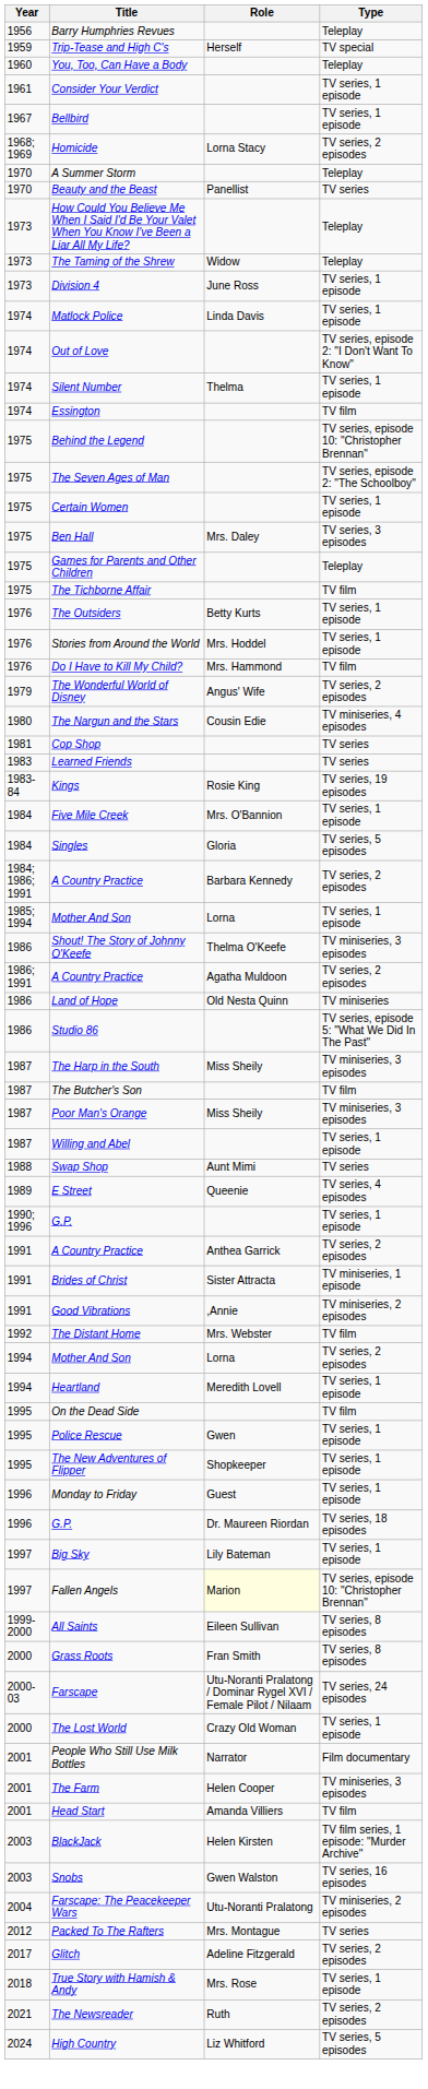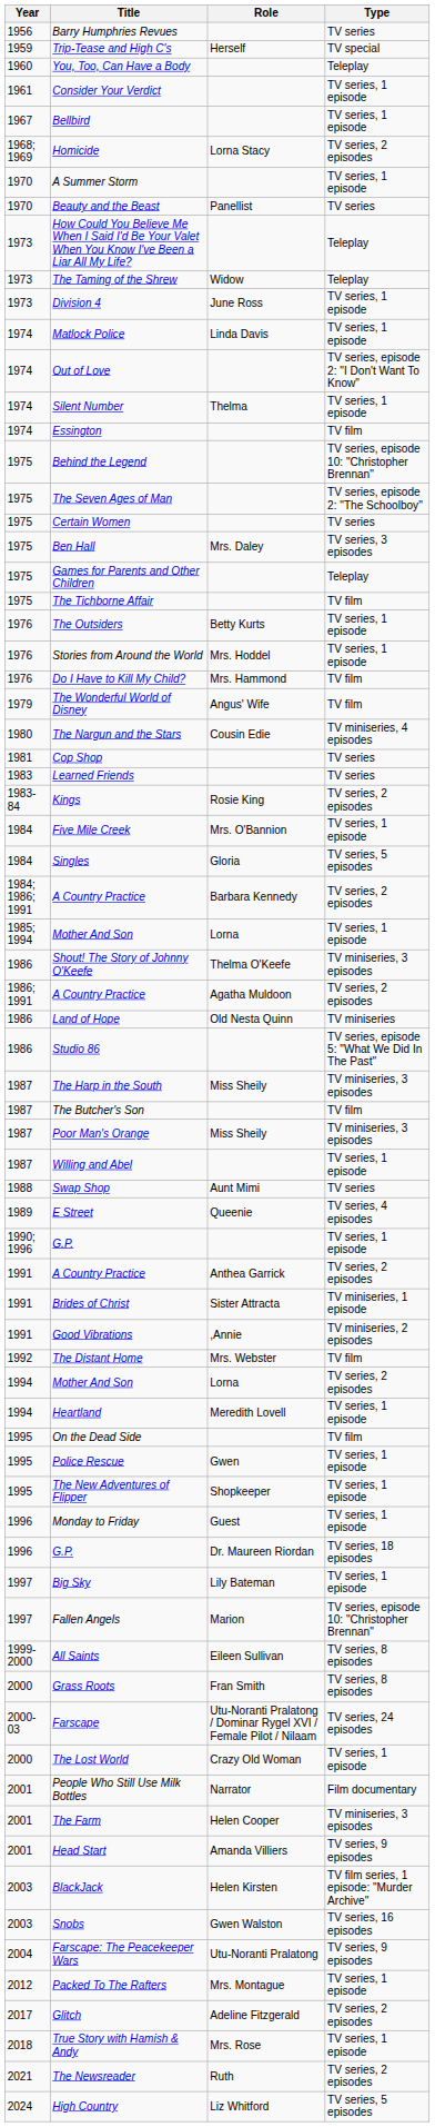 <table class="wikitable">
 <tr>
 <th>Year</th>
 <th>Title</th>
 <th>Role</th>
 <th>Type</th>
 </tr>
 <tr>
 <td>1956</td>
 <td><em>Barry Humphries Revues</em></td>
 <td></td>
-<td>Teleplay</td>
+<td>TV series</td>
 </tr>
 <tr>
 <td>1959</td>
 <td><em><a href='#'>Trip-Tease and High C's</a></em></td>
 <td>Herself</td>
 <td>TV special</td>
 </tr>
 <tr>
 <td>1960</td>
 <td><em><a href='#'>You, Too, Can Have a Body</a></em></td>
 <td></td>
 <td>Teleplay</td>
 </tr>
 <tr>
 <td>1961</td>
 <td><em><a href='#'>Consider Your Verdict</a></em></td>
 <td></td>
 <td>TV series, 1 episode</td>
 </tr>
 <tr>
 <td>1967</td>
 <td><em><a href='#'>Bellbird</a></em></td>
 <td></td>
 <td>TV series, 1 episode</td>
 </tr>
 <tr>
 <td>1968; 1969</td>
 <td><em><a href='#'>Homicide</a></em></td>
 <td>Lorna Stacy</td>
 <td>TV series, 2 episodes</td>
 </tr>
 <tr>
 <td>1970</td>
 <td><em>A Summer Storm</em></td>
 <td></td>
-<td>Teleplay</td>
+<td>TV series, 1 episode</td>
 </tr>
 <tr>
 <td>1970</td>
 <td><em><a href='#'>Beauty and the Beast</a></em></td>
 <td>Panellist</td>
 <td>TV series</td>
 </tr>
 <tr>
 <td>1973</td>
 <td><em><a href='#'>How Could You Believe Me When I Said I'd Be Your Valet When You Know I've Been a Liar All My Life?</a></em></td>
 <td></td>
 <td>Teleplay</td>
 </tr>
 <tr>
 <td>1973</td>
 <td><em><a href='#'>The Taming of the Shrew</a></em></td>
 <td>Widow</td>
 <td>Teleplay</td>
 </tr>
 <tr>
 <td>1973</td>
 <td><em><a href='#'>Division 4</a></em></td>
 <td>June Ross</td>
 <td>TV series, 1 episode</td>
 </tr>
 <tr>
 <td>1974</td>
 <td><em><a href='#'>Matlock Police</a></em></td>
 <td>Linda Davis</td>
 <td>TV series, 1 episode</td>
 </tr>
 <tr>
 <td>1974</td>
 <td><em><a href='#'>Out of Love</a></em></td>
 <td></td>
 <td>TV series, episode 2: "I Don't Want To Know"</td>
 </tr>
 <tr>
 <td>1974</td>
 <td><em><a href='#'>Silent Number</a></em></td>
 <td>Thelma</td>
 <td>TV series, 1 episode</td>
 </tr>
 <tr>
 <td>1974</td>
 <td><em><a href='#'>Essington</a></em></td>
 <td></td>
 <td>TV film</td>
 </tr>
 <tr>
 <td>1975</td>
 <td><em><a href='#'>Behind the Legend</a></em></td>
 <td></td>
 <td>TV series, episode 10: "Christopher Brennan"</td>
 </tr>
 <tr>
 <td>1975</td>
 <td><em><a href='#'>The Seven Ages of Man</a></em></td>
 <td></td>
 <td>TV series, episode 2: "The Schoolboy"</td>
 </tr>
 <tr>
 <td>1975</td>
 <td><em><a href='#'>Certain Women</a></em></td>
 <td></td>
-<td>TV series, 1 episode</td>
+<td>TV series</td>
 </tr>
 <tr>
 <td>1975</td>
 <td><em><a href='#'>Ben Hall</a></em></td>
 <td>Mrs. Daley</td>
 <td>TV series, 3 episodes</td>
 </tr>
 <tr>
 <td>1975</td>
 <td><em><a href='#'>Games for Parents and Other Children</a></em></td>
 <td></td>
 <td>Teleplay</td>
 </tr>
 <tr>
 <td>1975</td>
 <td><em><a href='#'>The Tichborne Affair</a></em></td>
 <td></td>
 <td>TV film</td>
 </tr>
 <tr>
 <td>1976</td>
 <td><em><a href='#'>The Outsiders</a></em></td>
 <td>Betty Kurts</td>
 <td>TV series, 1 episode</td>
 </tr>
 <tr>
 <td>1976</td>
 <td><em>Stories from Around the World</em></td>
 <td>Mrs. Hoddel</td>
 <td>TV series, 1 episode</td>
 </tr>
 <tr>
 <td>1976</td>
 <td><em><a href='#'>Do I Have to Kill My Child?</a></em></td>
 <td>Mrs. Hammond</td>
 <td>TV film</td>
 </tr>
 <tr>
 <td>1979</td>
 <td><em><a href='#'>The Wonderful World of Disney</a></em></td>
 <td>Angus' Wife</td>
-<td>TV series, 2 episodes</td>
+<td>TV film</td>
 </tr>
 <tr>
 <td>1980</td>
 <td><em><a href='#'>The Nargun and the Stars</a></em></td>
 <td>Cousin Edie</td>
 <td>TV miniseries, 4 episodes</td>
 </tr>
 <tr>
 <td>1981</td>
 <td><em><a href='#'>Cop Shop</a></em></td>
 <td></td>
 <td>TV series</td>
 </tr>
 <tr>
 <td>1983</td>
 <td><em><a href='#'>Learned Friends</a></em></td>
 <td></td>
 <td>TV series</td>
 </tr>
 <tr>
 <td>1983-84</td>
 <td><em><a href='#'>Kings</a></em></td>
 <td>Rosie King</td>
-<td>TV series, 19 episodes</td>
+<td>TV series, 2 episodes</td>
 </tr>
 <tr>
 <td>1984</td>
 <td><em><a href='#'>Five Mile Creek</a></em></td>
 <td>Mrs. O'Bannion</td>
 <td>TV series, 1 episode</td>
 </tr>
 <tr>
 <td>1984</td>
 <td><em><a href='#'>Singles</a></em></td>
 <td>Gloria</td>
 <td>TV series, 5 episodes</td>
 </tr>
 <tr>
 <td>1984; 1986; 1991</td>
 <td><em><a href='#'>A Country Practice</a></em></td>
 <td>Barbara Kennedy</td>
 <td>TV series, 2 episodes</td>
 </tr>
 <tr>
 <td>1985; 1994</td>
 <td><em><a href='#'>Mother And Son</a></em></td>
 <td>Lorna</td>
 <td>TV series, 1 episode</td>
 </tr>
 <tr>
 <td>1986</td>
 <td><em><a href='#'>Shout! The Story of Johnny O'Keefe</a></em></td>
 <td>Thelma O'Keefe</td>
 <td>TV miniseries, 3 episodes</td>
 </tr>
 <tr>
 <td>1986; 1991</td>
 <td><em><a href='#'>A Country Practice</a></em></td>
 <td>Agatha Muldoon</td>
 <td>TV series, 2 episodes</td>
 </tr>
 <tr>
 <td>1986</td>
 <td><em><a href='#'>Land of Hope</a></em></td>
 <td>Old Nesta Quinn</td>
 <td>TV miniseries</td>
 </tr>
 <tr>
 <td>1986</td>
 <td><em><a href='#'>Studio 86</a></em></td>
 <td></td>
 <td>TV series, episode 5: "What We Did In The Past"</td>
 </tr>
 <tr>
 <td>1987</td>
 <td><em><a href='#'>The Harp in the South</a></em></td>
 <td>Miss Sheily</td>
 <td>TV miniseries, 3 episodes</td>
 </tr>
 <tr>
 <td>1987</td>
 <td><em>The Butcher's Son</em></td>
 <td></td>
 <td>TV film</td>
 </tr>
 <tr>
 <td>1987</td>
 <td><em><a href='#'>Poor Man's Orange</a></em></td>
 <td>Miss Sheily</td>
 <td>TV miniseries, 3 episodes</td>
 </tr>
 <tr>
 <td>1987</td>
 <td><em><a href='#'>Willing and Abel</a></em></td>
 <td></td>
 <td>TV series, 1 episode</td>
 </tr>
 <tr>
 <td>1988</td>
 <td><em><a href='#'>Swap Shop</a></em></td>
 <td>Aunt Mimi</td>
 <td>TV series</td>
 </tr>
 <tr>
 <td>1989</td>
 <td><em><a href='#'>E Street</a></em></td>
 <td>Queenie</td>
 <td>TV series, 4 episodes</td>
 </tr>
 <tr>
 <td>1990; 1996</td>
 <td><em><a href='#'>G.P.</a></em></td>
 <td></td>
 <td>TV series, 1 episode</td>
 </tr>
 <tr>
 <td>1991</td>
 <td><em><a href='#'>A Country Practice</a></em></td>
 <td>Anthea Garrick</td>
 <td>TV series, 2 episodes</td>
 </tr>
 <tr>
 <td>1991</td>
 <td><em><a href='#'>Brides of Christ</a></em></td>
 <td>Sister Attracta</td>
 <td>TV miniseries, 1 episode</td>
 </tr>
 <tr>
 <td>1991</td>
 <td><em><a href='#'>Good Vibrations</a></em></td>
 <td>,Annie</td>
 <td>TV miniseries, 2 episodes</td>
 </tr>
 <tr>
 <td>1992</td>
 <td><em><a href='#'>The Distant Home</a></em></td>
 <td>Mrs. Webster</td>
 <td>TV film</td>
 </tr>
 <tr>
 <td>1994</td>
 <td><em><a href='#'>Mother And Son</a></em></td>
 <td>Lorna</td>
 <td>TV series, 2 episodes</td>
 </tr>
 <tr>
 <td>1994</td>
 <td><em><a href='#'>Heartland</a></em></td>
 <td>Meredith Lovell</td>
 <td>TV series, 1 episode</td>
 </tr>
 <tr>
 <td>1995</td>
 <td><em>On the Dead Side</em></td>
 <td></td>
 <td>TV film</td>
 </tr>
 <tr>
 <td>1995</td>
 <td><em><a href='#'>Police Rescue</a></em></td>
 <td>Gwen</td>
 <td>TV series, 1 episode</td>
 </tr>
 <tr>
 <td>1995</td>
 <td><em><a href='#'>The New Adventures of Flipper</a></em></td>
 <td>Shopkeeper</td>
 <td>TV series, 1 episode</td>
 </tr>
 <tr>
 <td>1996</td>
 <td><em>Monday to Friday</em></td>
 <td>Guest</td>
 <td>TV series, 1 episode</td>
 </tr>
 <tr>
 <td>1996</td>
 <td><em><a href='#'>G.P.</a></em></td>
 <td>Dr. Maureen Riordan</td>
 <td>TV series, 18 episodes</td>
 </tr>
 <tr>
 <td>1997</td>
 <td><em><a href='#'>Big Sky</a></em></td>
 <td>Lily Bateman</td>
 <td>TV series, 1 episode</td>
 </tr>
 <tr>
 <td>1997</td>
 <td><em>Fallen Angels</em></td>
-<td style="background: lightyellow;">Marion</td>
+<td>Marion</td>
 <td>TV series, episode 10: "Christopher Brennan"</td>
 </tr>
 <tr>
 <td>1999-2000</td>
 <td><em><a href='#'>All Saints</a></em></td>
 <td>Eileen Sullivan</td>
 <td>TV series, 8 episodes</td>
 </tr>
 <tr>
 <td>2000</td>
 <td><em><a href='#'>Grass Roots</a></em></td>
 <td>Fran Smith</td>
 <td>TV series, 8 episodes</td>
 </tr>
 <tr>
 <td>2000-03</td>
 <td><em><a href='#'>Farscape</a></em></td>
 <td>Utu-Noranti Pralatong / Dominar Rygel XVI / Female Pilot / Nilaam</td>
 <td>TV series, 24 episodes</td>
 </tr>
 <tr>
 <td>2000</td>
 <td><em><a href='#'>The Lost World</a></em></td>
 <td>Crazy Old Woman</td>
 <td>TV series, 1 episode</td>
 </tr>
 <tr>
 <td>2001</td>
 <td><em>People Who Still Use Milk Bottles</em></td>
 <td>Narrator</td>
 <td>Film documentary</td>
 </tr>
 <tr>
 <td>2001</td>
 <td><em><a href='#'>The Farm</a></em></td>
 <td>Helen Cooper</td>
 <td>TV miniseries, 3 episodes</td>
 </tr>
 <tr>
 <td>2001</td>
 <td><em><a href='#'>Head Start</a></em></td>
 <td>Amanda Villiers</td>
-<td>TV film</td>
+<td>TV series, 9 episodes</td>
 </tr>
 <tr>
 <td>2003</td>
 <td><em><a href='#'>BlackJack</a></em></td>
 <td>Helen Kirsten</td>
 <td>TV film series, 1 episode: "Murder Archive"</td>
 </tr>
 <tr>
 <td>2003</td>
 <td><em><a href='#'>Snobs</a></em></td>
 <td>Gwen Walston</td>
 <td>TV series, 16 episodes</td>
 </tr>
 <tr>
 <td>2004</td>
 <td><em><a href='#'>Farscape: The Peacekeeper Wars</a></em></td>
 <td>Utu-Noranti Pralatong</td>
-<td>TV miniseries, 2 episodes</td>
+<td>TV series, 9 episodes</td>
 </tr>
 <tr>
 <td>2012</td>
 <td><em><a href='#'>Packed To The Rafters</a></em></td>
 <td>Mrs. Montague</td>
-<td>TV series</td>
+<td>TV series, 1 episode</td>
 </tr>
 <tr>
 <td>2017</td>
 <td><em><a href='#'>Glitch</a></em></td>
 <td>Adeline Fitzgerald</td>
 <td>TV series, 2 episodes</td>
 </tr>
 <tr>
 <td>2018</td>
 <td><em><a href='#'>True Story with Hamish & Andy</a></em></td>
 <td>Mrs. Rose</td>
 <td>TV series, 1 episode</td>
 </tr>
 <tr>
 <td>2021</td>
 <td><em><a href='#'>The Newsreader</a></em></td>
 <td>Ruth</td>
 <td>TV series, 2 episodes</td>
 </tr>
 <tr>
 <td>2024</td>
 <td><em><a href='#'>High Country</a></em></td>
 <td>Liz Whitford</td>
 <td>TV series, 5 episodes</td>
 </tr>
 </table>
